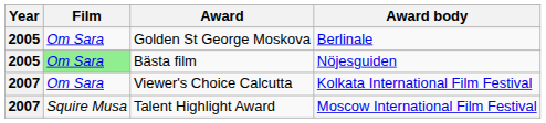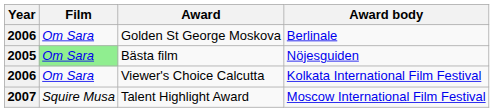 <table class="wikitable plainrowheaders sortable">
 <tr>
 <th scope="col">Year</th>
 <th scope="col">Film</th>
 <th scope="col">Award</th>
 <th scope="col">Award body</th>
 </tr>
 <tr>
-<th scope="row">2005</th>
+<th scope="row">2006</th>
 <td><em><a href='#'>Om Sara</a></em></td>
 <td>Golden St George Moskova</td>
 <td><a href='#'>Berlinale</a></td>
 </tr>
 <tr>
 <th scope="row">2005</th>
 <td style="background: lightgreen;"><em><a href='#'>Om Sara</a></em></td>
 <td>Bästa film</td>
 <td><a href='#'>Nöjesguiden</a></td>
 </tr>
 <tr>
-<th scope="row">2007</th>
+<th scope="row">2006</th>
 <td><em><a href='#'>Om Sara</a></em></td>
 <td>Viewer's Choice Calcutta</td>
 <td><a href='#'>Kolkata International Film Festival</a></td>
 </tr>
 <tr>
 <th scope="row">2007</th>
 <td><em>Squire Musa</em></td>
 <td>Talent Highlight Award</td>
 <td><a href='#'>Moscow International Film Festival</a></td>
 </tr>
 </table>
